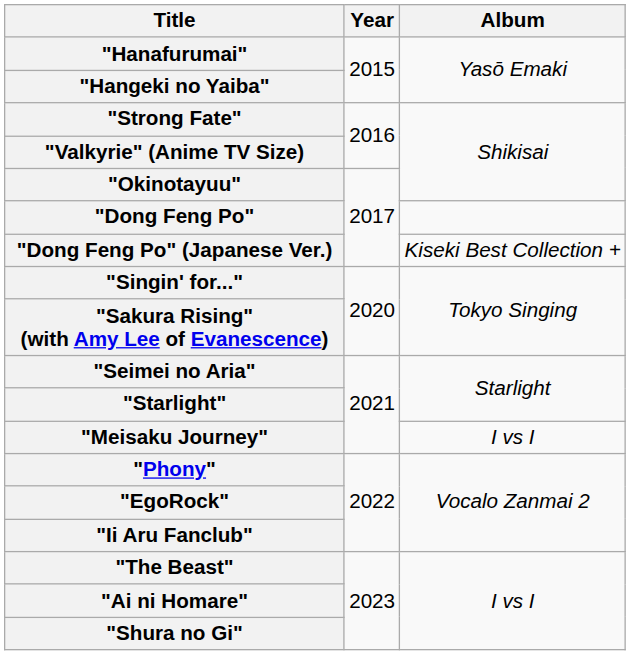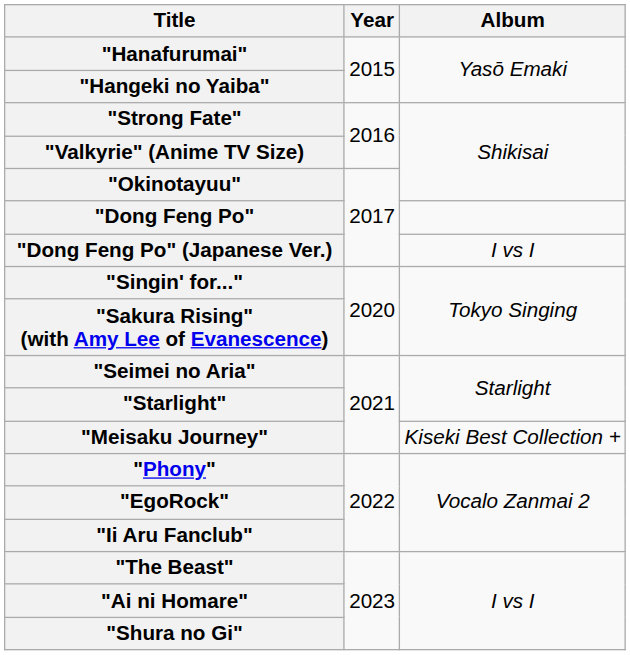 <table class="wikitable plainrowheaders" style="text-align:center;">
 <tr>
 <th scope="col" style="width:16em;">Title</th>
 <th scope="col">Year</th>
 <th scope="col">Album</th>
 </tr>
 <tr>
 <th scope="row">"Hanafurumai"</th>
 <td rowspan="2">2015</td>
 <td rowspan="2"><em>Yasō Emaki</em></td>
 </tr>
 <tr>
 <th scope="row">"Hangeki no Yaiba"</th>
 </tr>
 <tr>
 <th scope="row">"Strong Fate"</th>
 <td rowspan="2">2016</td>
 <td rowspan="3"><em>Shikisai</em></td>
 </tr>
 <tr>
 <th scope="row">"Valkyrie" (Anime TV Size)</th>
 </tr>
 <tr>
 <th scope="row">"Okinotayuu"</th>
 <td rowspan="3">2017</td>
 </tr>
 <tr>
 <th scope="row">"Dong Feng Po"</th>
 <td></td>
 </tr>
 <tr>
 <th scope="row">"Dong Feng Po" (Japanese Ver.)</th>
-<td><em>Kiseki Best Collection +</em></td>
+<td><em>I vs I</em></td>
 </tr>
 <tr>
 <th scope="row">"Singin' for..."</th>
 <td rowspan="2">2020</td>
 <td rowspan="2"><em>Tokyo Singing</em></td>
 </tr>
 <tr>
 <th scope="row">"Sakura Rising"<br>(with <a href='#'>Amy Lee</a> of <a href='#'>Evanescence</a>)</th>
 </tr>
 <tr>
 <th scope="row">"Seimei no Aria"</th>
 <td rowspan="3">2021</td>
 <td rowspan="2"><em>Starlight</em></td>
 </tr>
 <tr>
 <th scope="row">"Starlight"</th>
 </tr>
 <tr>
 <th scope="row">"Meisaku Journey"</th>
-<td><em>I vs I</em></td>
+<td><em>Kiseki Best Collection +</em></td>
 </tr>
 <tr>
 <th scope="row">"<a href='#'>Phony</a>"</th>
 <td rowspan="3">2022</td>
 <td rowspan="3"><em>Vocalo Zanmai 2</em></td>
 </tr>
 <tr>
 <th scope="row">"EgoRock"</th>
 </tr>
 <tr>
 <th scope="row">"Ii Aru Fanclub"</th>
 </tr>
 <tr>
 <th scope="row">"The Beast"</th>
 <td rowspan="3">2023</td>
 <td rowspan="3"><em>I vs I</em></td>
 </tr>
 <tr>
 <th scope="row">"Ai ni Homare"</th>
 </tr>
 <tr>
 <th scope="row">"Shura no Gi"</th>
 </tr>
 </table>
